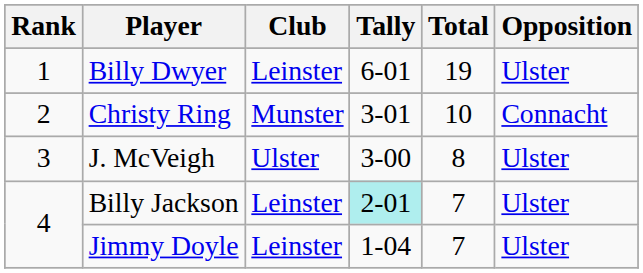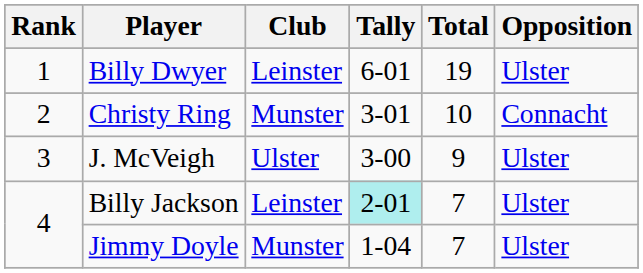 <table class="wikitable">
 <tr>
 <th>Rank</th>
 <th>Player</th>
 <th>Club</th>
 <th>Tally</th>
 <th>Total</th>
 <th>Opposition</th>
 </tr>
 <tr>
 <td rowspan="1" style="text-align:center;">1</td>
 <td><a href='#'>Billy Dwyer</a></td>
 <td><a href='#'>Leinster</a></td>
 <td align=center>6-01</td>
 <td align=center>19</td>
 <td><a href='#'>Ulster</a></td>
 </tr>
 <tr>
 <td rowspan="1" style="text-align:center;">2</td>
 <td><a href='#'>Christy Ring</a></td>
 <td><a href='#'>Munster</a></td>
 <td align=center>3-01</td>
 <td align=center>10</td>
 <td><a href='#'>Connacht</a></td>
 </tr>
 <tr>
 <td rowspan="1" style="text-align:center;">3</td>
 <td>J. McVeigh</td>
 <td><a href='#'>Ulster</a></td>
 <td align=center>3-00</td>
-<td align=center>8</td>
+<td align=center>9</td>
 <td><a href='#'>Ulster</a></td>
 </tr>
 <tr>
 <td rowspan="2" style="text-align:center;">4</td>
 <td>Billy Jackson</td>
 <td><a href='#'>Leinster</a></td>
 <td align=center style="background: paleturquoise;">2-01</td>
 <td align=center>7</td>
 <td><a href='#'>Ulster</a></td>
 </tr>
 <tr>
 <td><a href='#'>Jimmy Doyle</a></td>
-<td><a href='#'>Leinster</a></td>
+<td><a href='#'>Munster</a></td>
 <td align=center>1-04</td>
 <td align=center>7</td>
 <td><a href='#'>Ulster</a></td>
 </tr>
 </table>
